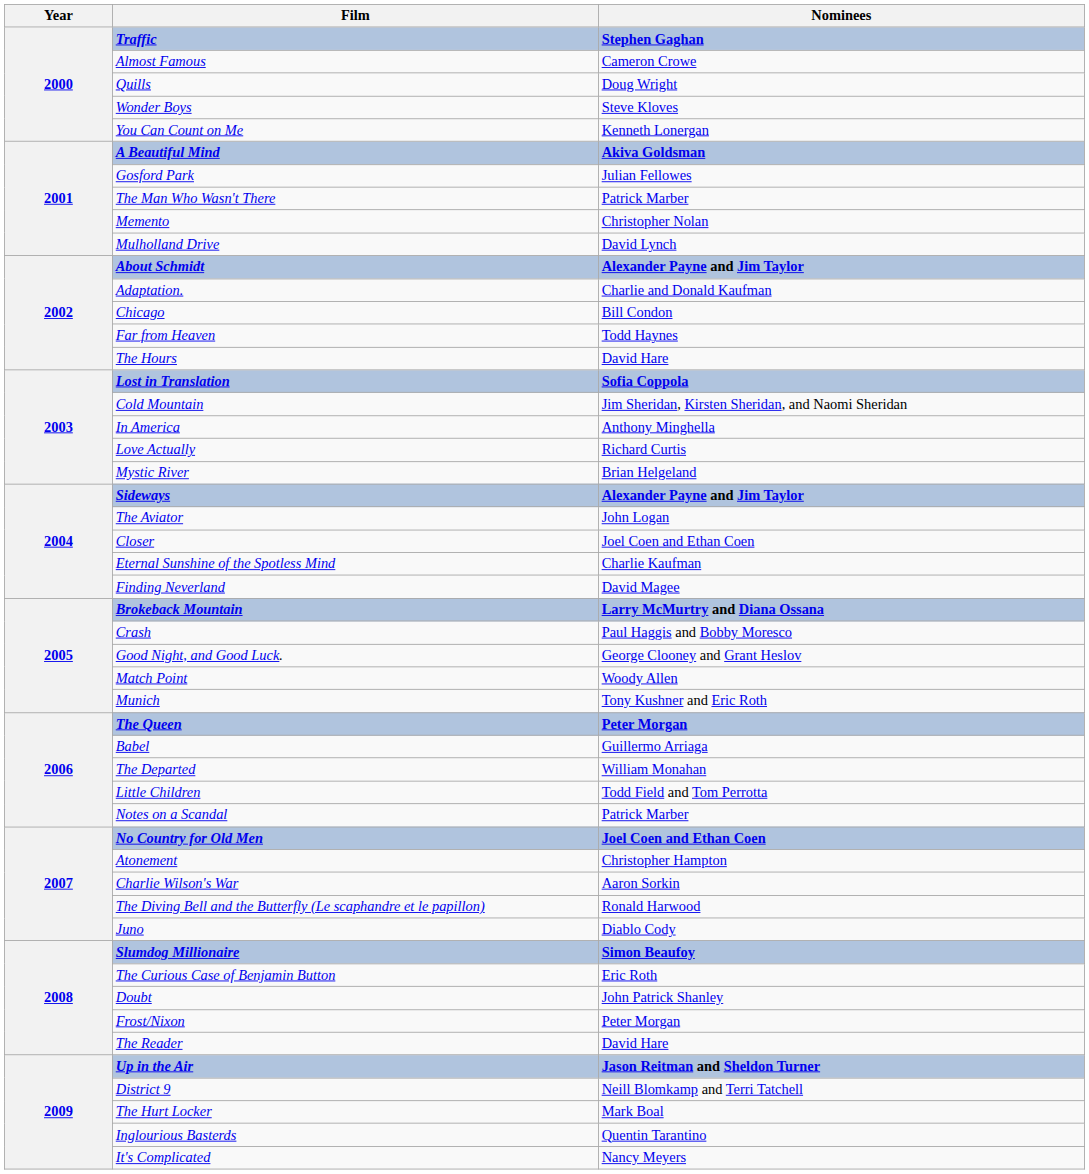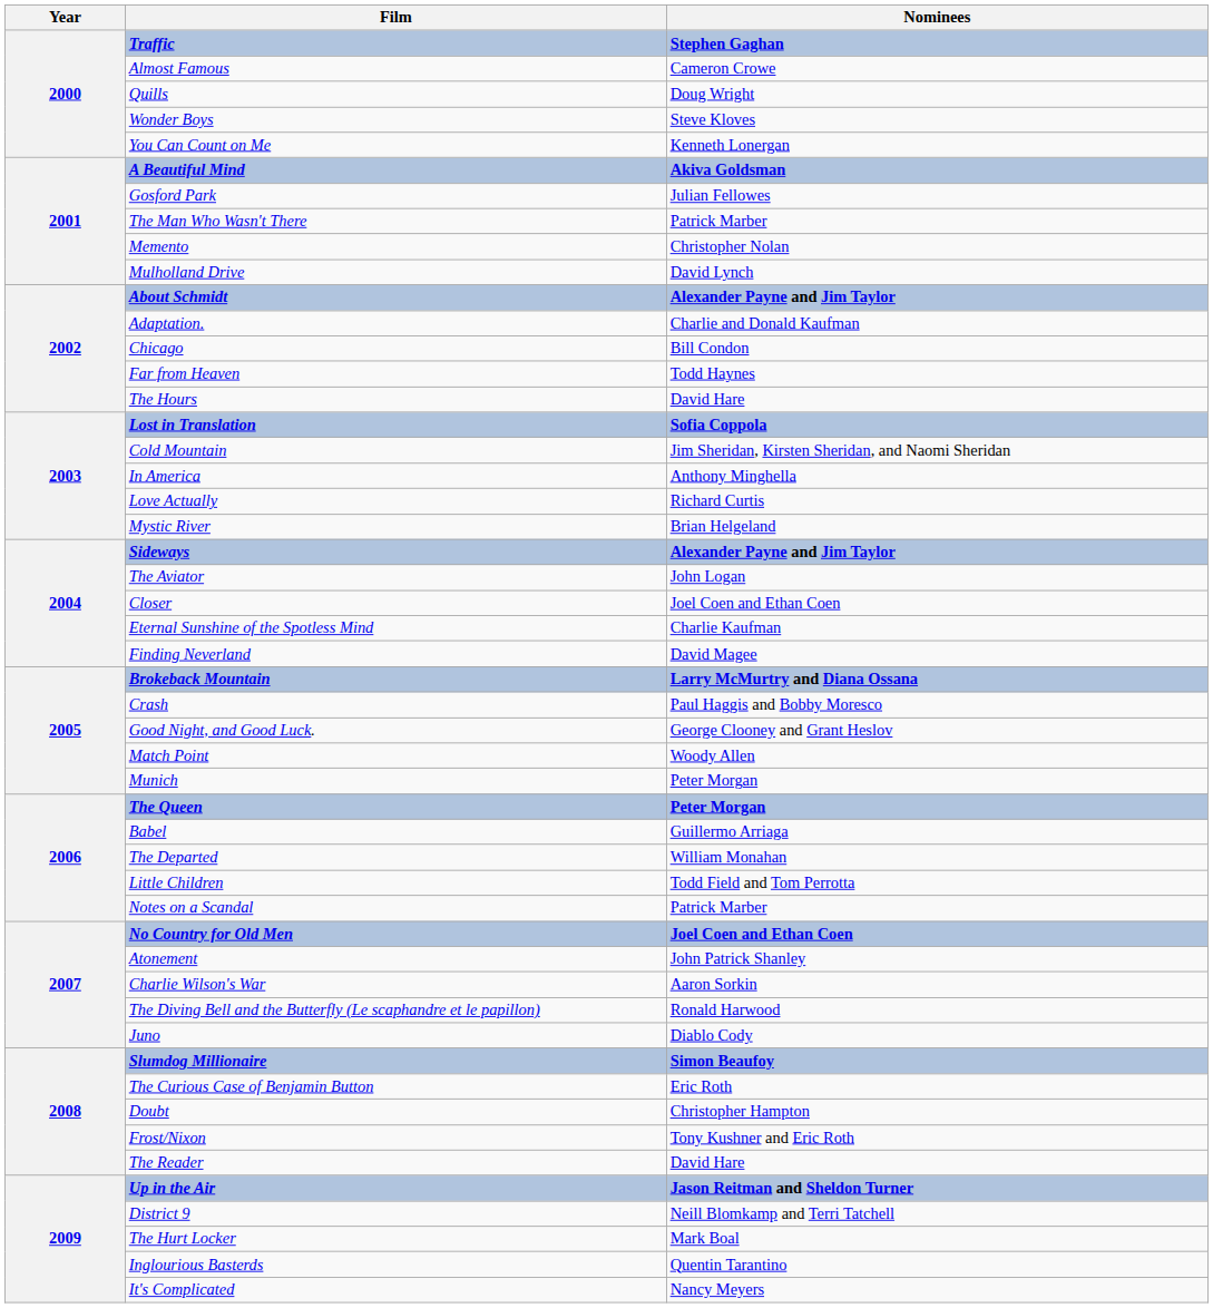 <table class="wikitable sortable" width="95%" cellpadding="5">
 <tr>
 <th width="10%">Year</th>
 <th width="45%">Film</th>
 <th width="45%">Nominees</th>
 </tr>
 <tr>
 <th rowspan="5" style="text-align:center;"><a href='#'>2000</a></th>
 <td style="background:#B0C4DE;"><strong><em><a href='#'>Traffic</a></em></strong></td>
 <td style="background:#B0C4DE;"><strong><a href='#'>Stephen Gaghan</a> </strong></td>
 </tr>
 <tr>
 <td><em><a href='#'>Almost Famous</a></em></td>
 <td><a href='#'>Cameron Crowe</a></td>
 </tr>
 <tr>
 <td><em><a href='#'>Quills</a></em></td>
 <td><a href='#'>Doug Wright</a></td>
 </tr>
 <tr>
 <td><em><a href='#'>Wonder Boys</a></em></td>
 <td><a href='#'>Steve Kloves</a></td>
 </tr>
 <tr>
 <td><em><a href='#'>You Can Count on Me</a></em></td>
 <td><a href='#'>Kenneth Lonergan</a></td>
 </tr>
 <tr>
 <th rowspan="5" style="text-align:center;"><a href='#'>2001</a></th>
 <td style="background:#B0C4DE;"><strong><em><a href='#'>A Beautiful Mind</a></em></strong></td>
 <td style="background:#B0C4DE;"><strong><a href='#'>Akiva Goldsman</a> </strong></td>
 </tr>
 <tr>
 <td><em><a href='#'>Gosford Park</a></em></td>
 <td><a href='#'>Julian Fellowes</a></td>
 </tr>
 <tr>
 <td><em><a href='#'>The Man Who Wasn't There</a></em></td>
 <td><a href='#'>Patrick Marber</a></td>
 </tr>
 <tr>
 <td><em><a href='#'>Memento</a></em></td>
 <td><a href='#'>Christopher Nolan</a></td>
 </tr>
 <tr>
 <td><em><a href='#'>Mulholland Drive</a></em></td>
 <td><a href='#'>David Lynch</a></td>
 </tr>
 <tr>
 <th rowspan="5" style="text-align:center;"><a href='#'>2002</a></th>
 <td style="background:#B0C4DE;"><strong><em><a href='#'>About Schmidt</a></em></strong></td>
 <td style="background:#B0C4DE;"><strong><a href='#'>Alexander Payne</a> and <a href='#'>Jim Taylor</a> </strong></td>
 </tr>
 <tr>
 <td><em><a href='#'>Adaptation.</a></em></td>
 <td><a href='#'>Charlie and Donald Kaufman</a></td>
 </tr>
 <tr>
 <td><em><a href='#'>Chicago</a></em></td>
 <td><a href='#'>Bill Condon</a></td>
 </tr>
 <tr>
 <td><em><a href='#'>Far from Heaven</a></em></td>
 <td><a href='#'>Todd Haynes</a></td>
 </tr>
 <tr>
 <td><em><a href='#'>The Hours</a></em></td>
 <td><a href='#'>David Hare</a></td>
 </tr>
 <tr>
 <th rowspan="5" style="text-align:center;"><a href='#'>2003</a></th>
 <td style="background:#B0C4DE;"><strong><em><a href='#'>Lost in Translation</a></em></strong></td>
 <td style="background:#B0C4DE;"><strong><a href='#'>Sofia Coppola</a> </strong></td>
 </tr>
 <tr>
 <td><em><a href='#'>Cold Mountain</a></em></td>
 <td><a href='#'>Jim Sheridan</a>, <a href='#'>Kirsten Sheridan</a>, and Naomi Sheridan</td>
 </tr>
 <tr>
 <td><em><a href='#'>In America</a></em></td>
 <td><a href='#'>Anthony Minghella</a></td>
 </tr>
 <tr>
 <td><em><a href='#'>Love Actually</a></em></td>
 <td><a href='#'>Richard Curtis</a></td>
 </tr>
 <tr>
 <td><em><a href='#'>Mystic River</a></em></td>
 <td><a href='#'>Brian Helgeland</a></td>
 </tr>
 <tr>
 <th rowspan="5" style="text-align:center;"><a href='#'>2004</a></th>
 <td style="background:#B0C4DE;"><strong><em><a href='#'>Sideways</a></em></strong></td>
 <td style="background:#B0C4DE;"><strong><a href='#'>Alexander Payne</a> and <a href='#'>Jim Taylor</a> </strong></td>
 </tr>
 <tr>
 <td><em><a href='#'>The Aviator</a></em></td>
 <td><a href='#'>John Logan</a></td>
 </tr>
 <tr>
 <td><em><a href='#'>Closer</a></em></td>
 <td><a href='#'>Joel Coen and Ethan Coen</a></td>
 </tr>
 <tr>
 <td><em><a href='#'>Eternal Sunshine of the Spotless Mind</a></em></td>
 <td><a href='#'>Charlie Kaufman</a></td>
 </tr>
 <tr>
 <td><em><a href='#'>Finding Neverland</a></em></td>
 <td><a href='#'>David Magee</a></td>
 </tr>
 <tr>
 <th rowspan="5" style="text-align:center;"><a href='#'>2005</a></th>
 <td style="background:#B0C4DE;"><strong><em><a href='#'>Brokeback Mountain</a></em></strong></td>
 <td style="background:#B0C4DE;"><strong><a href='#'>Larry McMurtry</a> and <a href='#'>Diana Ossana</a> </strong></td>
 </tr>
 <tr>
 <td><em><a href='#'>Crash</a></em></td>
 <td><a href='#'>Paul Haggis</a> and <a href='#'>Bobby Moresco</a></td>
 </tr>
 <tr>
 <td><em><a href='#'>Good Night, and Good Luck</a>.</em></td>
 <td><a href='#'>George Clooney</a> and <a href='#'>Grant Heslov</a></td>
 </tr>
 <tr>
 <td><em><a href='#'>Match Point</a></em></td>
 <td><a href='#'>Woody Allen</a></td>
 </tr>
 <tr>
 <td><em><a href='#'>Munich</a></em></td>
-<td><a href='#'>Tony Kushner</a> and <a href='#'>Eric Roth</a></td>
+<td><a href='#'>Peter Morgan</a></td>
 </tr>
 <tr>
 <th rowspan="5" style="text-align:center;"><a href='#'>2006</a></th>
 <td style="background:#B0C4DE;"><strong><em><a href='#'>The Queen</a></em></strong></td>
 <td style="background:#B0C4DE;"><strong><a href='#'>Peter Morgan</a> </strong></td>
 </tr>
 <tr>
 <td><em><a href='#'>Babel</a></em></td>
 <td><a href='#'>Guillermo Arriaga</a></td>
 </tr>
 <tr>
 <td><em><a href='#'>The Departed</a></em></td>
 <td><a href='#'>William Monahan</a></td>
 </tr>
 <tr>
 <td><em><a href='#'>Little Children</a></em></td>
 <td><a href='#'>Todd Field</a> and <a href='#'>Tom Perrotta</a></td>
 </tr>
 <tr>
 <td><em><a href='#'>Notes on a Scandal</a></em></td>
 <td><a href='#'>Patrick Marber</a></td>
 </tr>
 <tr>
 <th rowspan="5" style="text-align:center;"><a href='#'>2007</a></th>
 <td style="background:#B0C4DE;"><strong><em><a href='#'>No Country for Old Men</a></em></strong></td>
 <td style="background:#B0C4DE;"><strong><a href='#'>Joel Coen and Ethan Coen</a> </strong></td>
 </tr>
 <tr>
 <td><em><a href='#'>Atonement</a></em></td>
-<td><a href='#'>Christopher Hampton</a></td>
+<td><a href='#'>John Patrick Shanley</a></td>
 </tr>
 <tr>
 <td><em><a href='#'>Charlie Wilson's War</a></em></td>
 <td><a href='#'>Aaron Sorkin</a></td>
 </tr>
 <tr>
 <td><em><a href='#'>The Diving Bell and the Butterfly (Le scaphandre et le papillon)</a></em></td>
 <td><a href='#'>Ronald Harwood</a></td>
 </tr>
 <tr>
 <td><em><a href='#'>Juno</a></em></td>
 <td><a href='#'>Diablo Cody</a></td>
 </tr>
 <tr>
 <th rowspan="5" style="text-align:center;"><a href='#'>2008</a></th>
 <td style="background:#B0C4DE;"><strong><em><a href='#'>Slumdog Millionaire</a></em></strong></td>
 <td style="background:#B0C4DE;"><strong><a href='#'>Simon Beaufoy</a> </strong></td>
 </tr>
 <tr>
 <td><em><a href='#'>The Curious Case of Benjamin Button</a></em></td>
 <td><a href='#'>Eric Roth</a></td>
 </tr>
 <tr>
 <td><em><a href='#'>Doubt</a></em></td>
-<td><a href='#'>John Patrick Shanley</a></td>
+<td><a href='#'>Christopher Hampton</a></td>
 </tr>
 <tr>
 <td><em><a href='#'>Frost/Nixon</a></em></td>
-<td><a href='#'>Peter Morgan</a></td>
+<td><a href='#'>Tony Kushner</a> and <a href='#'>Eric Roth</a></td>
 </tr>
 <tr>
 <td><em><a href='#'>The Reader</a></em></td>
 <td><a href='#'>David Hare</a></td>
 </tr>
 <tr>
 <th rowspan="5" style="text-align:center;"><a href='#'>2009</a></th>
 <td style="background:#B0C4DE;"><strong><em><a href='#'>Up in the Air</a></em></strong></td>
 <td style="background:#B0C4DE;"><strong><a href='#'>Jason Reitman</a> and <a href='#'>Sheldon Turner</a> </strong></td>
 </tr>
 <tr>
 <td><em><a href='#'>District 9</a></em></td>
 <td><a href='#'>Neill Blomkamp</a> and <a href='#'>Terri Tatchell</a></td>
 </tr>
 <tr>
 <td><em><a href='#'>The Hurt Locker</a></em></td>
 <td><a href='#'>Mark Boal</a></td>
 </tr>
 <tr>
 <td><em><a href='#'>Inglourious Basterds</a></em></td>
 <td><a href='#'>Quentin Tarantino</a></td>
 </tr>
 <tr>
 <td><em><a href='#'>It's Complicated</a></em></td>
 <td><a href='#'>Nancy Meyers</a></td>
 </tr>
 </table>
